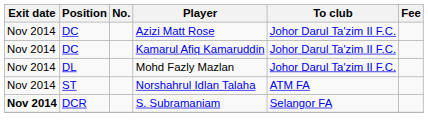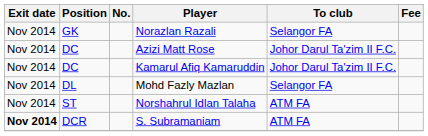 <table class="wikitable sortable">
 <tr>
 <th>Exit date</th>
 <th>Position</th>
 <th>No.</th>
 <th>Player</th>
 <th>To club</th>
 <th>Fee</th>
+</tr>
+<tr>
+<td>Nov 2014</td>
+<td><a href='#'>GK</a></td>
+<td></td>
+<td> <a href='#'>Norazlan Razali</a></td>
+<td> <a href='#'>Selangor FA</a></td>
+<td></td>
 </tr>
 <tr>
 <td>Nov 2014</td>
 <td><a href='#'>DC</a></td>
 <td></td>
 <td> <a href='#'>Azizi Matt Rose</a></td>
 <td> <a href='#'>Johor Darul Ta'zim II F.C.</a></td>
 <td></td>
 </tr>
 <tr>
 <td>Nov 2014</td>
 <td><a href='#'>DC</a></td>
 <td></td>
 <td> <a href='#'>Kamarul Afiq Kamaruddin</a></td>
 <td> <a href='#'>Johor Darul Ta'zim II F.C.</a></td>
 <td></td>
 </tr>
 <tr>
 <td>Nov 2014</td>
 <td><a href='#'>DL</a></td>
 <td></td>
 <td> Mohd Fazly Mazlan</td>
-<td> <a href='#'>Johor Darul Ta'zim II F.C.</a></td>
+<td> <a href='#'>Selangor FA</a></td>
 <td></td>
 </tr>
 <tr>
 <td>Nov 2014</td>
 <td><a href='#'>ST</a></td>
 <td></td>
 <td> <a href='#'>Norshahrul Idlan Talaha</a></td>
 <td> <a href='#'>ATM FA</a></td>
 <td></td>
 </tr>
 <tr>
 <td><strong>Nov 2014</strong></td>
 <td><a href='#'>DCR</a></td>
 <td></td>
 <td> <a href='#'>S. Subramaniam</a></td>
-<td> <a href='#'>Selangor FA</a></td>
+<td> <a href='#'>ATM FA</a></td>
 <td></td>
 </tr>
 <tr>
 </tr>
 </table>
